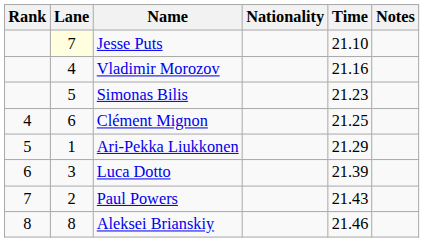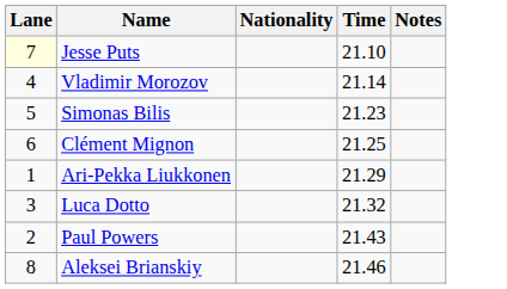 <table class="wikitable sortable" style="text-align:center">
 <tr>
-<th>Rank</th>
 <th>Lane</th>
 <th>Name</th>
 <th>Nationality</th>
 <th>Time</th>
 <th>Notes</th>
 </tr>
 <tr>
-<td></td>
 <td style="background: lightyellow;">7</td>
 <td align=left><a href='#'>Jesse Puts</a></td>
 <td align=left></td>
 <td>21.10</td>
 <td></td>
 </tr>
 <tr>
-<td></td>
 <td>4</td>
 <td align=left><a href='#'>Vladimir Morozov</a></td>
 <td align=left></td>
-<td>21.16</td>
+<td>21.14</td>
 <td></td>
 </tr>
 <tr>
-<td></td>
 <td>5</td>
 <td align=left><a href='#'>Simonas Bilis</a></td>
 <td align=left></td>
 <td>21.23</td>
 <td></td>
 </tr>
 <tr>
-<td>4</td>
 <td>6</td>
 <td align=left><a href='#'>Clément Mignon</a></td>
 <td align=left></td>
 <td>21.25</td>
 <td></td>
 </tr>
 <tr>
-<td>5</td>
 <td>1</td>
 <td align=left><a href='#'>Ari-Pekka Liukkonen</a></td>
 <td align=left></td>
 <td>21.29</td>
 <td></td>
 </tr>
 <tr>
-<td>6</td>
 <td>3</td>
 <td align=left><a href='#'>Luca Dotto</a></td>
 <td align=left></td>
-<td>21.39</td>
+<td>21.32</td>
 <td></td>
 </tr>
 <tr>
-<td>7</td>
 <td>2</td>
 <td align=left><a href='#'>Paul Powers</a></td>
 <td align=left></td>
 <td>21.43</td>
 <td></td>
 </tr>
 <tr>
 <td>8</td>
-<td>8</td>
 <td align=left><a href='#'>Aleksei Brianskiy</a></td>
 <td align=left></td>
 <td>21.46</td>
 <td></td>
 </tr>
 </table>
